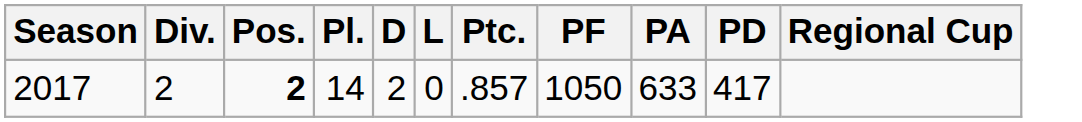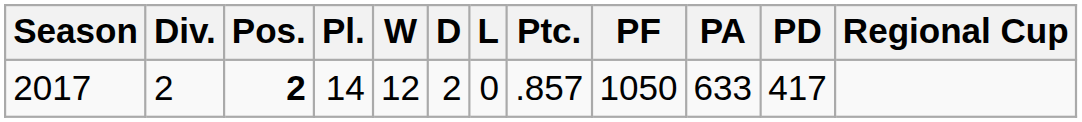 <table class="wikitable">
 <tr style="background:#efefef;">
 <th>Season</th>
 <th>Div.</th>
 <th>Pos.</th>
 <th>Pl.</th>
+<th>W</th>
 <th>D</th>
 <th>L</th>
 <th>Ptc.</th>
 <th>PF</th>
 <th>PA</th>
 <th>PD</th>
 <th>Regional Cup</th>
 </tr>
 <tr>
 <td>2017</td>
 <td>2</td>
 <td align=right><strong>2</strong></td>
 <td align=right>14</td>
+<td align=right>12</td>
 <td align=right>2</td>
 <td align=right>0</td>
 <td align=right>.857</td>
 <td align=right>1050</td>
 <td align=right>633</td>
 <td align=right>417</td>
 <td></td>
 </tr>
 </table>
